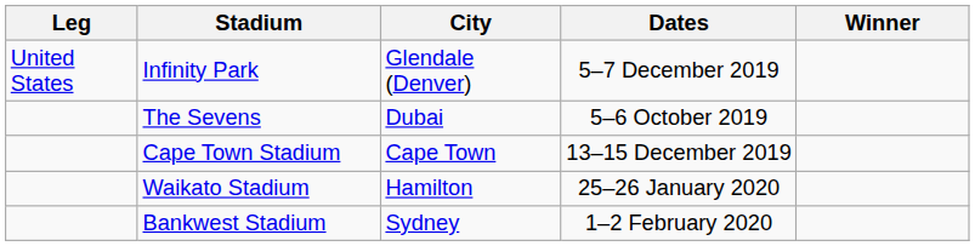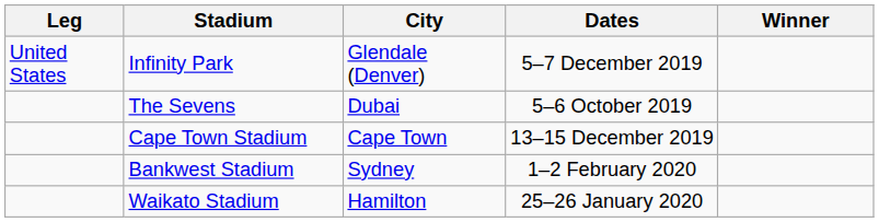 <table class="wikitable sortable" text-align:left;">
 <tr bgcolor="#efefef">
 <th style="width:5.5em;">Leg</th>
 <th style="width:10.5em;">Stadium</th>
 <th style="width:7.7em;">City</th>
 <th>Dates</th>
 <th style="width:7.3em;">Winner</th>
 </tr>
 <tr>
 <td><a href='#'>United States</a></td>
 <td><a href='#'>Infinity Park</a></td>
 <td><a href='#'>Glendale</a> (<a href='#'>Denver</a>)</td>
 <td align=center>5–7 December 2019</td>
 <td></td>
 </tr>
 <tr>
 <td></td>
 <td><a href='#'>The Sevens</a></td>
 <td><a href='#'>Dubai</a></td>
 <td align=center>5–6 October 2019</td>
 <td></td>
 </tr>
 <tr>
 <td></td>
 <td><a href='#'>Cape Town Stadium</a></td>
 <td><a href='#'>Cape Town</a></td>
 <td align=center>13–15 December 2019</td>
 <td></td>
 </tr>
 <tr>
 <td></td>
+<td><a href='#'>Bankwest Stadium</a></td>
+<td><a href='#'>Sydney</a></td>
+<td align=center>1–2 February 2020</td>
+<td></td>
+</tr>
+<tr>
+<td></td>
 <td><a href='#'>Waikato Stadium</a></td>
 <td><a href='#'>Hamilton</a></td>
 <td align=center>25–26 January 2020</td>
 <td></td>
 </tr>
-<tr>
-<td></td>
-<td><a href='#'>Bankwest Stadium</a></td>
-<td><a href='#'>Sydney</a></td>
-<td align=center>1–2 February 2020</td>
-<td></td>
-</tr>
 </table>
